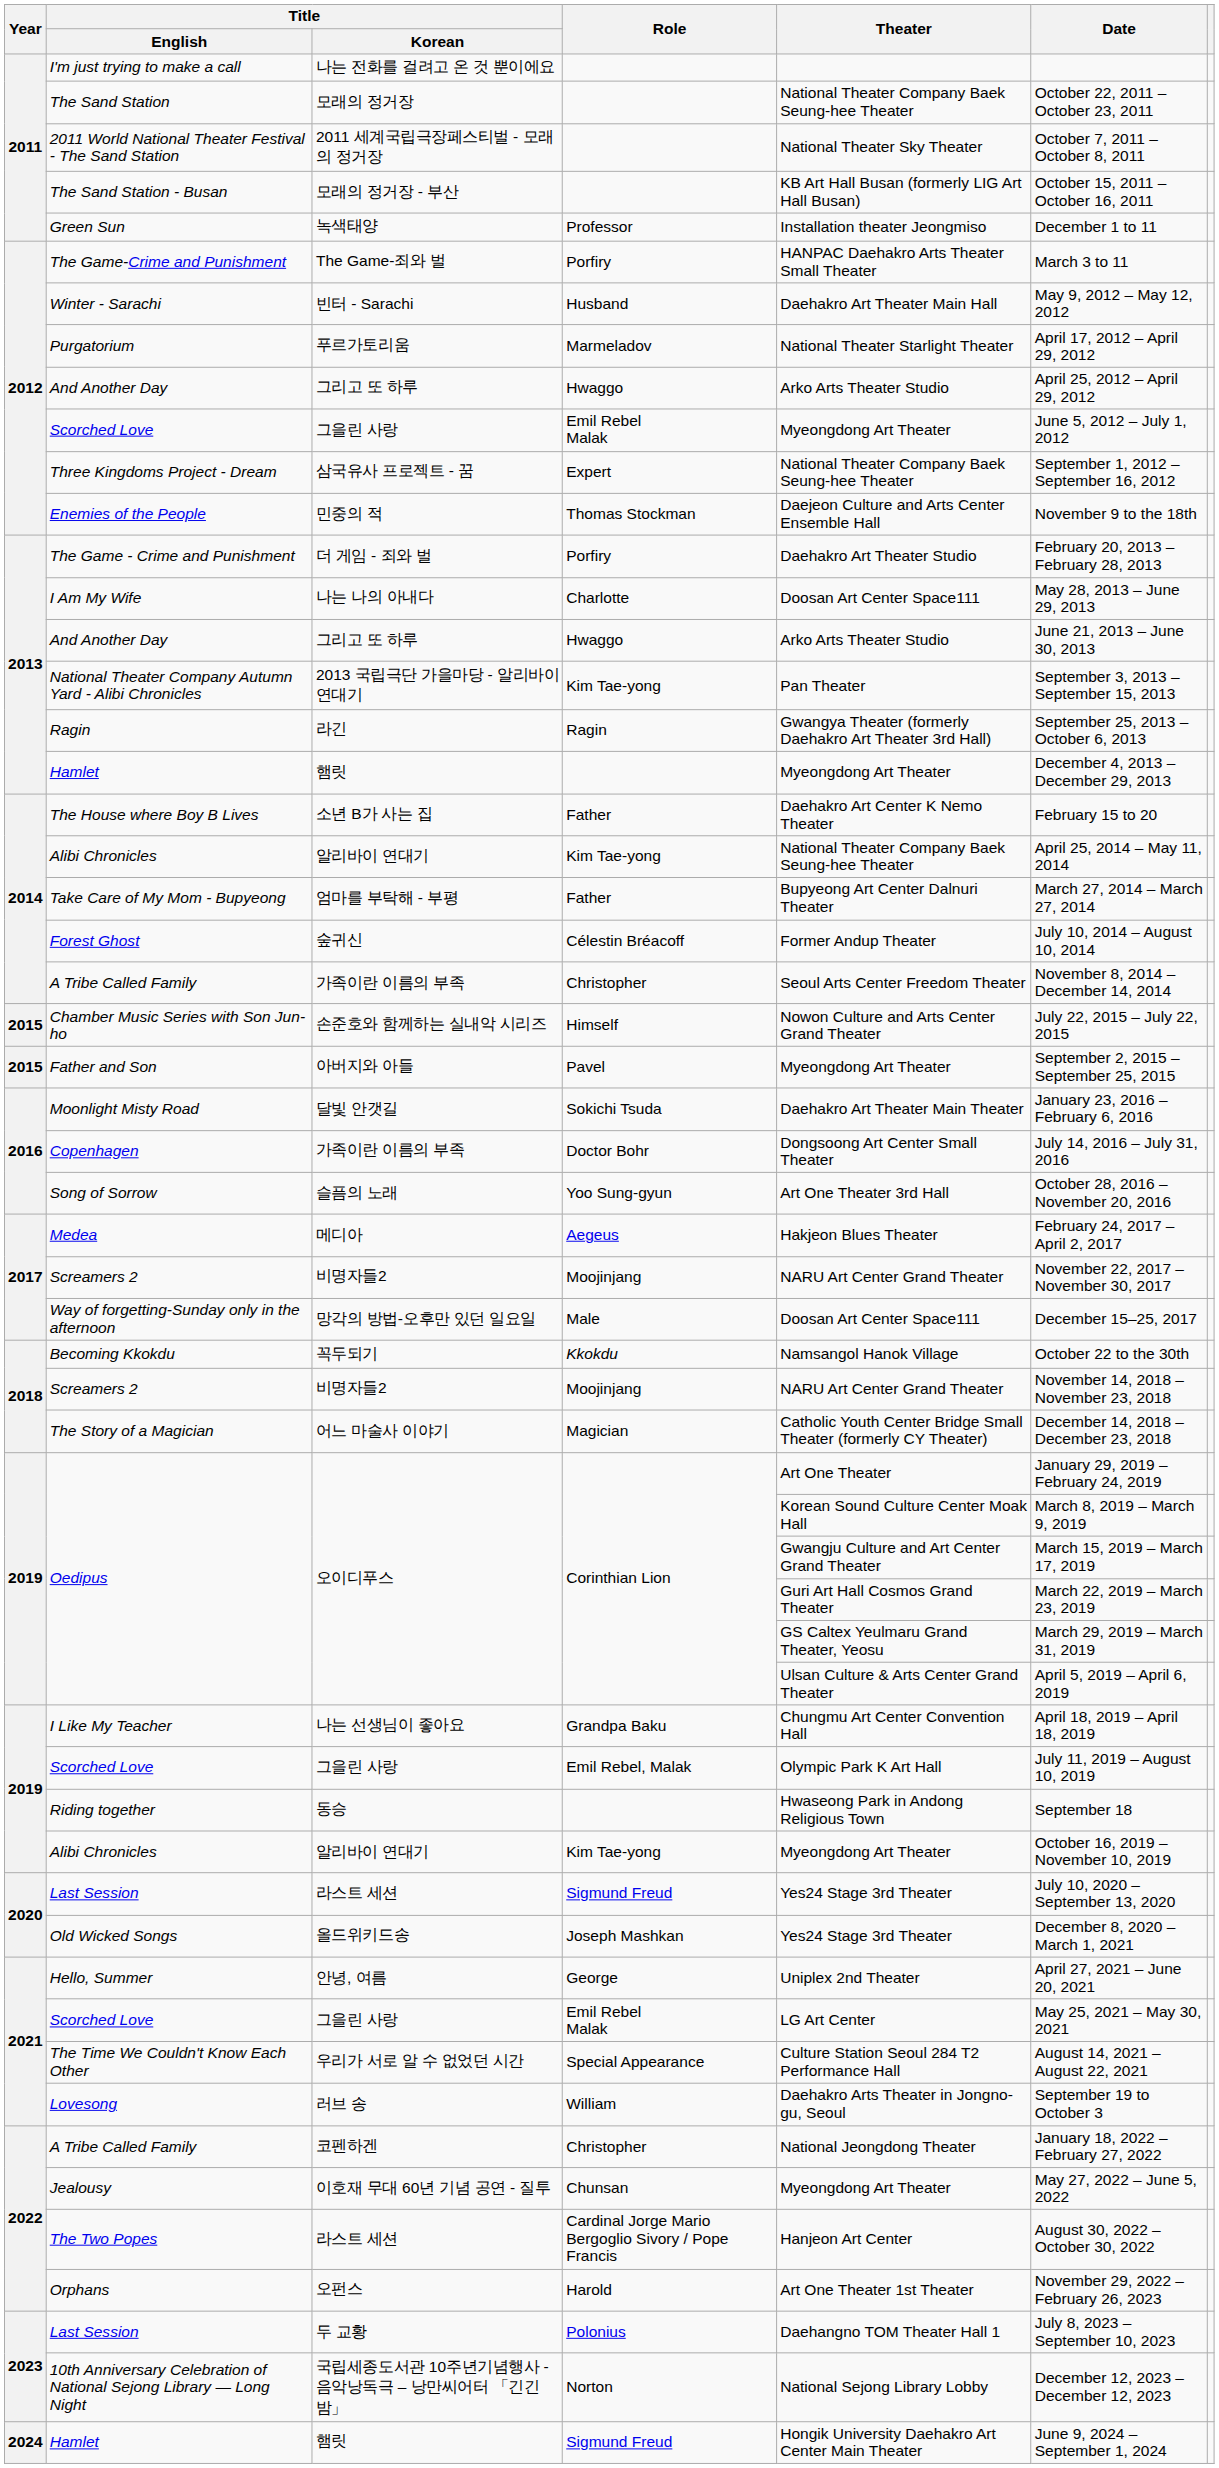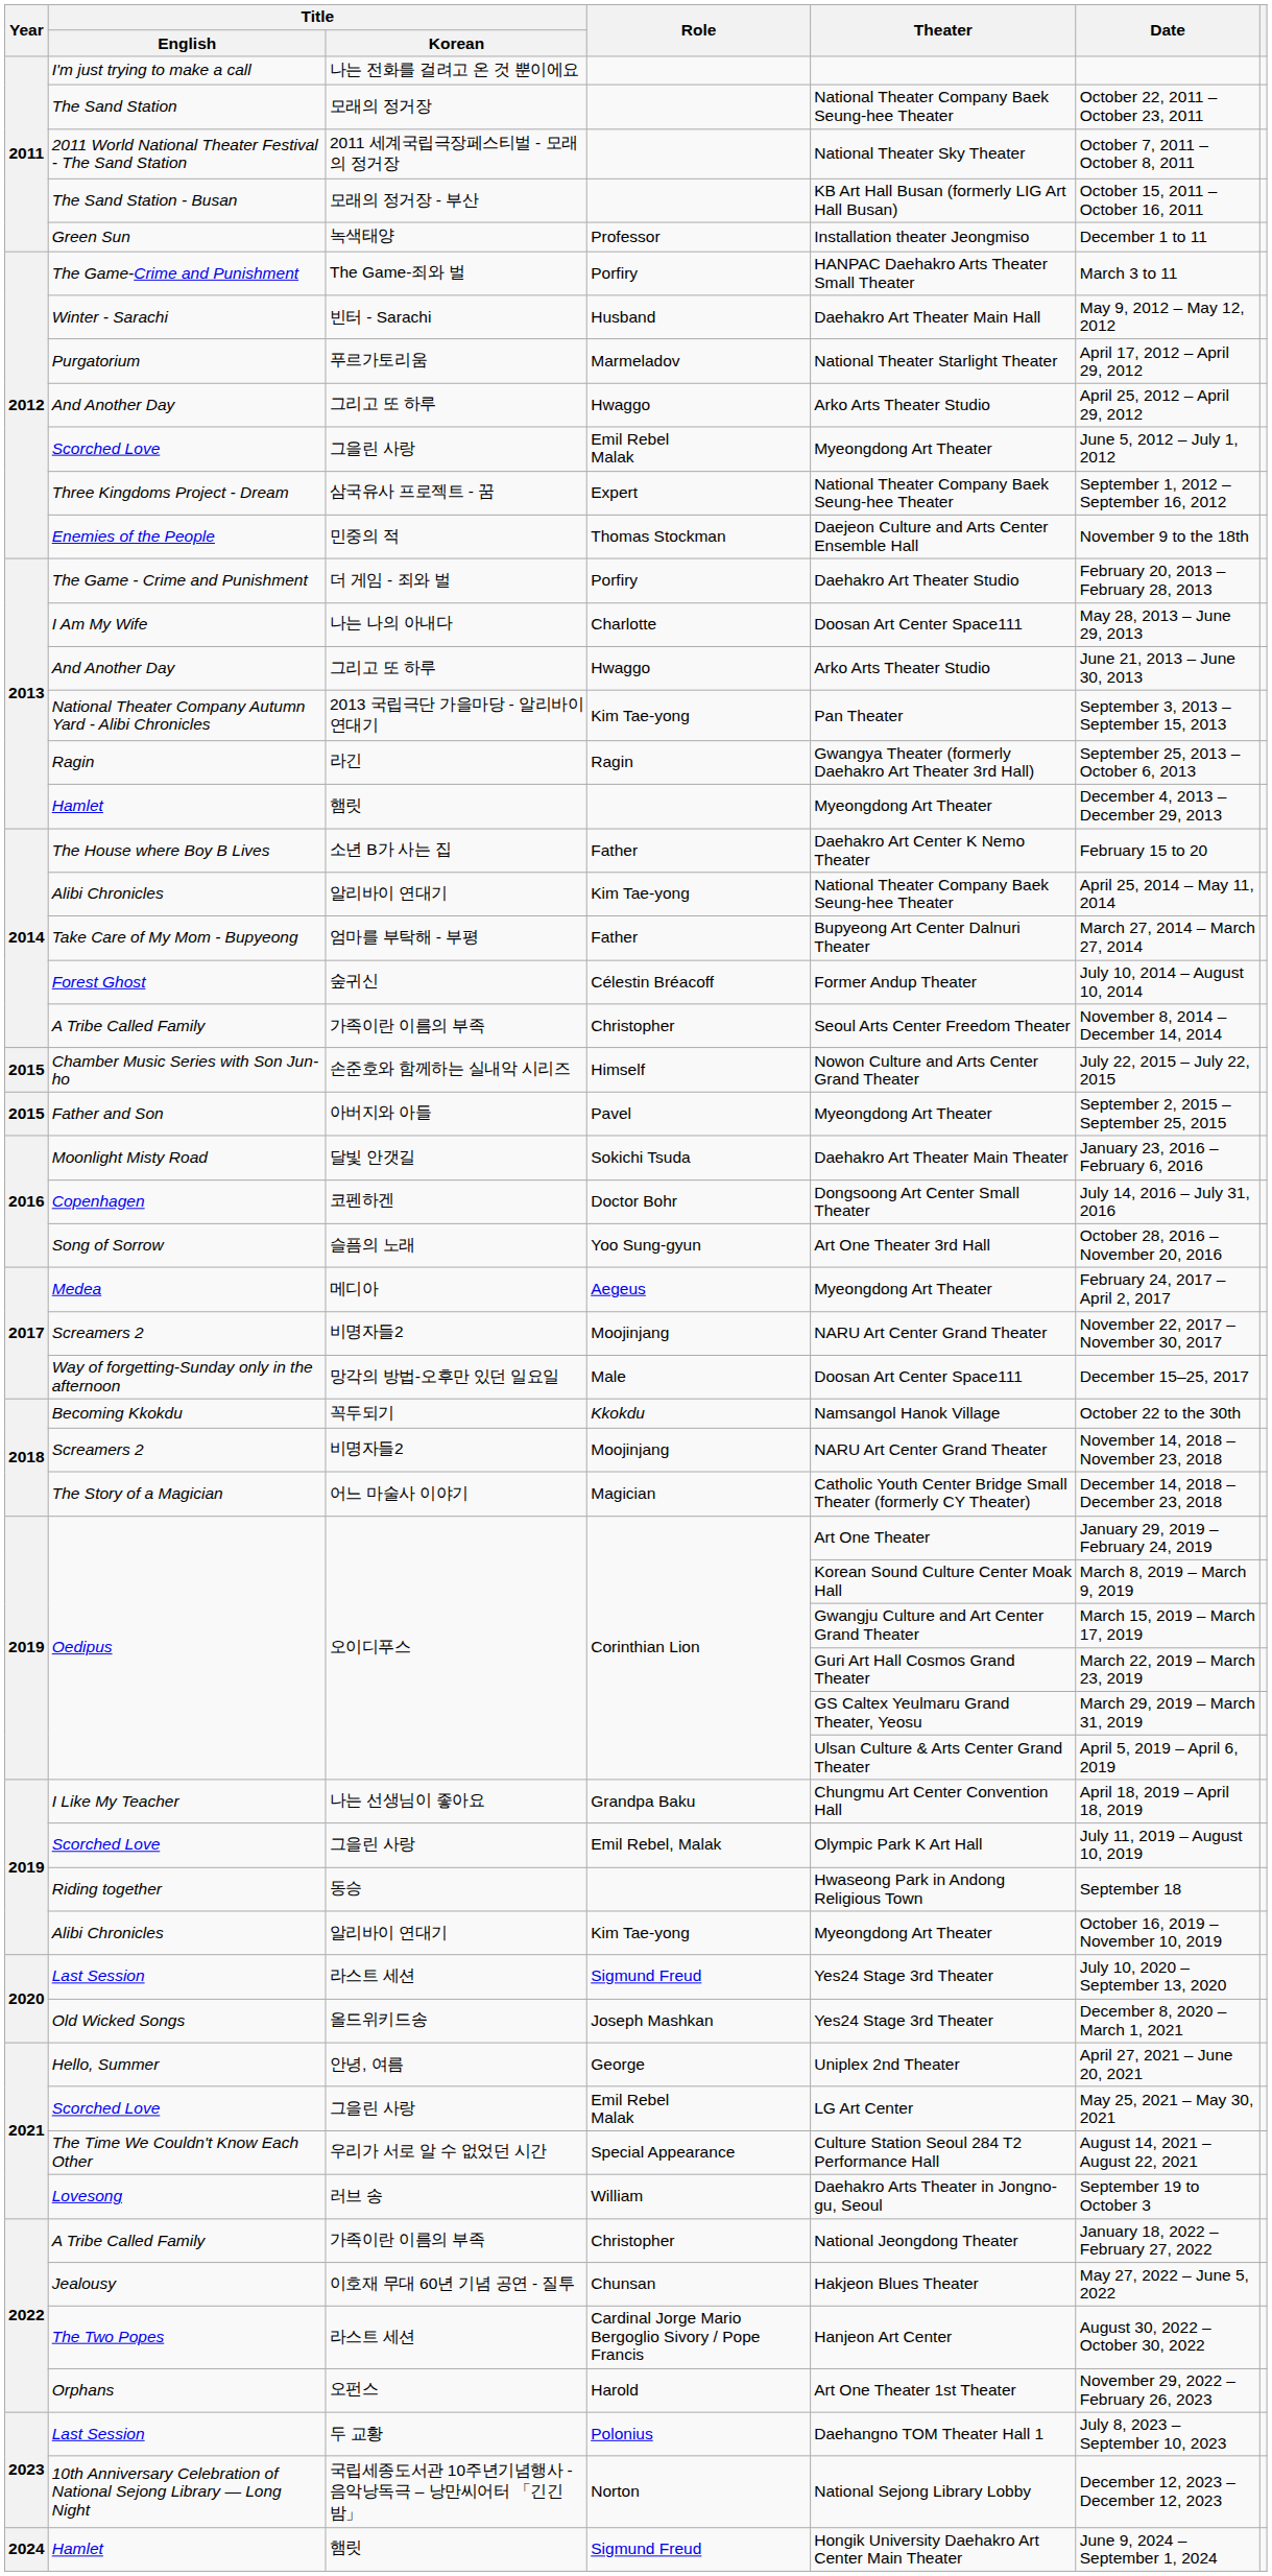 <table class="wikitable sortable plainrowheaders">
 <tr>
 <th rowspan="2" scope="col">Year</th>
 <th colspan="2" scope="col">Title</th>
 <th rowspan="2" scope="col">Role</th>
 <th rowspan="2" scope="col">Theater</th>
 <th rowspan="2" scope="col">Date</th>
 <th rowspan="2" scope="col" class="unsortable"></th>
 </tr>
 <tr>
 <th>English</th>
 <th>Korean</th>
 </tr>
 <tr>
 <th rowspan="5" scope="row">2011</th>
 <td><em>I'm just trying to make a call</em></td>
 <td>나는 전화를 걸려고 온 것 뿐이에요</td>
 <td></td>
 <td></td>
 <td></td>
 <td></td>
 </tr>
 <tr>
 <td><em>The Sand Station</em></td>
 <td>모래의 정거장</td>
 <td></td>
 <td>National Theater Company Baek Seung-hee Theater</td>
 <td>October 22, 2011 – October 23, 2011</td>
 <td></td>
 </tr>
 <tr>
 <td><em>2011 World National Theater Festival - The Sand Station</em></td>
 <td>2011 세계국립극장페스티벌 - 모래의 정거장</td>
 <td></td>
 <td>National Theater Sky Theater</td>
 <td>October 7, 2011 – October 8, 2011</td>
 <td></td>
 </tr>
 <tr>
 <td><em>The Sand Station - Busan</em></td>
 <td>모래의 정거장 - 부산</td>
 <td></td>
 <td>KB Art Hall Busan (formerly LIG Art Hall Busan)</td>
 <td>October 15, 2011 – October 16, 2011</td>
 <td></td>
 </tr>
 <tr>
 <td><em>Green Sun</em></td>
 <td>녹색태양</td>
 <td>Professor</td>
 <td>Installation theater Jeongmiso</td>
 <td>December 1 to 11</td>
 <td></td>
 </tr>
 <tr>
 <th rowspan="7" scope="row">2012</th>
 <td><em>The Game-<a href='#'>Crime and Punishment</a></em></td>
 <td>The Game-죄와 벌</td>
 <td>Porfiry</td>
 <td>HANPAC Daehakro Arts Theater Small Theater</td>
 <td>March 3 to 11</td>
 <td></td>
 </tr>
 <tr>
 <td><em>Winter - Sarachi</em></td>
 <td>빈터 - Sarachi</td>
 <td>Husband</td>
 <td>Daehakro Art Theater Main Hall</td>
 <td>May 9, 2012 – May 12, 2012</td>
 <td></td>
 </tr>
 <tr>
 <td><em>Purgatorium</em></td>
 <td>푸르가토리움</td>
 <td>Marmeladov</td>
 <td>National Theater Starlight Theater</td>
 <td>April 17, 2012 – April 29, 2012</td>
 <td></td>
 </tr>
 <tr>
 <td><em>And Another Day</em></td>
 <td>그리고 또 하루</td>
 <td>Hwaggo</td>
 <td>Arko Arts Theater Studio</td>
 <td>April 25, 2012 – April 29, 2012</td>
 <td></td>
 </tr>
 <tr>
 <td><em><a href='#'>Scorched Love</a></em></td>
 <td>그을린 사랑</td>
 <td>Emil Rebel<br>Malak</td>
 <td>Myeongdong Art Theater</td>
 <td>June 5, 2012 – July 1, 2012</td>
 <td></td>
 </tr>
 <tr>
 <td><em>Three Kingdoms Project - Dream</em></td>
 <td>삼국유사 프로젝트 - 꿈</td>
 <td>Expert</td>
 <td>National Theater Company Baek Seung-hee Theater</td>
 <td>September 1, 2012 – September 16, 2012</td>
 <td></td>
 </tr>
 <tr>
 <td><em><a href='#'>Enemies of the People</a></em></td>
 <td>민중의 적</td>
 <td>Thomas Stockman</td>
 <td>Daejeon Culture and Arts Center Ensemble Hall</td>
 <td>November 9 to the 18th</td>
 <td></td>
 </tr>
 <tr>
 <th rowspan="6" scope="row">2013</th>
 <td><em>The Game - Crime and Punishment</em></td>
 <td>더 게임 - 죄와 벌</td>
 <td>Porfiry</td>
 <td>Daehakro Art Theater Studio</td>
 <td>February 20, 2013 – February 28, 2013</td>
 <td></td>
 </tr>
 <tr>
 <td><em>I Am My Wife</em></td>
 <td>나는 나의 아내다</td>
 <td>Charlotte</td>
 <td>Doosan Art Center Space111</td>
 <td>May 28, 2013 – June 29, 2013</td>
 <td></td>
 </tr>
 <tr>
 <td><em>And Another Day</em></td>
 <td>그리고 또 하루</td>
 <td>Hwaggo</td>
 <td>Arko Arts Theater Studio</td>
 <td>June 21, 2013 – June 30, 2013</td>
 <td></td>
 </tr>
 <tr>
 <td><em>National Theater Company Autumn Yard - Alibi Chronicles</em></td>
 <td>2013 국립극단 가을마당 - 알리바이 연대기</td>
 <td>Kim Tae-yong</td>
 <td>Pan Theater</td>
 <td>September 3, 2013 – September 15, 2013</td>
 <td></td>
 </tr>
 <tr>
 <td><em>Ragin</em></td>
 <td>라긴</td>
 <td>Ragin</td>
 <td>Gwangya Theater (formerly Daehakro Art Theater 3rd Hall)</td>
 <td>September 25, 2013 – October 6, 2013</td>
 <td></td>
 </tr>
 <tr>
 <td><em><a href='#'>Hamlet</a></em></td>
 <td>햄릿</td>
 <td></td>
 <td>Myeongdong Art Theater</td>
 <td>December 4, 2013 – December 29, 2013</td>
 <td></td>
 </tr>
 <tr>
 <th rowspan="5" scope="row">2014</th>
 <td><em>The House where Boy B Lives</em></td>
 <td>소년 B가 사는 집</td>
 <td>Father</td>
 <td>Daehakro Art Center K Nemo Theater</td>
 <td>February 15 to 20</td>
 <td></td>
 </tr>
 <tr>
 <td><em>Alibi Chronicles</em></td>
 <td>알리바이 연대기</td>
 <td>Kim Tae-yong</td>
 <td>National Theater Company Baek Seung-hee Theater</td>
 <td>April 25, 2014 – May 11, 2014</td>
 <td></td>
 </tr>
 <tr>
 <td><em>Take Care of My Mom - Bupyeong</em></td>
 <td>엄마를 부탁해 - 부평</td>
 <td>Father</td>
 <td>Bupyeong Art Center Dalnuri Theater</td>
 <td>March 27, 2014 – March 27, 2014</td>
 <td></td>
 </tr>
 <tr>
 <td><em><a href='#'>Forest Ghost</a></em></td>
 <td>숲귀신</td>
 <td>Célestin Bréacoff</td>
 <td>Former Andup Theater</td>
 <td>July 10, 2014 – August 10, 2014</td>
 <td></td>
 </tr>
 <tr>
 <td><em>A Tribe Called Family</em></td>
 <td>가족이란 이름의 부족</td>
 <td>Christopher</td>
 <td>Seoul Arts Center Freedom Theater</td>
 <td>November 8, 2014 – December 14, 2014</td>
 <td></td>
 </tr>
 <tr>
 <th scope="row">2015</th>
 <td><em>Chamber Music Series with Son Jun-ho</em></td>
 <td>손준호와 함께하는 실내악 시리즈</td>
 <td>Himself</td>
 <td>Nowon Culture and Arts Center Grand Theater</td>
 <td>July 22, 2015 – July 22, 2015</td>
 <td></td>
 </tr>
 <tr>
 <th scope="row">2015</th>
 <td><em>Father and Son</em></td>
 <td>아버지와 아들</td>
 <td>Pavel</td>
 <td>Myeongdong Art Theater</td>
 <td>September 2, 2015 – September 25, 2015</td>
 <td></td>
 </tr>
 <tr>
 <th rowspan="3" scope="row">2016</th>
 <td><em>Moonlight Misty Road</em></td>
 <td>달빛 안갯길</td>
 <td>Sokichi Tsuda</td>
 <td>Daehakro Art Theater Main Theater</td>
 <td>January 23, 2016 – February 6, 2016</td>
 <td></td>
 </tr>
 <tr>
 <td><a href='#'><em>Copenhagen</em></a></td>
-<td>가족이란 이름의 부족</td>
+<td>코펜하겐</td>
 <td>Doctor Bohr</td>
 <td>Dongsoong Art Center Small Theater</td>
 <td>July 14, 2016 – July 31, 2016</td>
 <td></td>
 </tr>
 <tr>
 <td><em>Song of Sorrow</em></td>
 <td>슬픔의 노래</td>
 <td>Yoo Sung-gyun</td>
 <td>Art One Theater 3rd Hall</td>
 <td>October 28, 2016 – November 20, 2016</td>
 <td></td>
 </tr>
 <tr>
 <th rowspan="3" scope="row">2017</th>
 <td><em><a href='#'>Medea</a></em></td>
 <td>메디아</td>
 <td><a href='#'>Aegeus</a></td>
-<td>Hakjeon Blues Theater</td>
+<td>Myeongdong Art Theater</td>
 <td>February 24, 2017 – April 2, 2017</td>
 <td></td>
 </tr>
 <tr>
 <td><em>Screamers 2</em></td>
 <td>비명자들2</td>
 <td>Moojinjang</td>
 <td>NARU Art Center Grand Theater</td>
 <td>November 22, 2017 – November 30, 2017</td>
 <td></td>
 </tr>
 <tr>
 <td><em>Way of forgetting-Sunday only in the afternoon</em></td>
 <td>망각의 방법-오후만 있던 일요일</td>
 <td>Male</td>
 <td>Doosan Art Center Space111</td>
 <td>December 15–25, 2017</td>
 <td></td>
 </tr>
 <tr>
 <th rowspan="3" scope="row">2018</th>
 <td><em>Becoming Kkokdu</em></td>
 <td>꼭두되기</td>
 <td><em>Kkokdu</em></td>
 <td>Namsangol Hanok Village</td>
 <td>October 22 to the 30th</td>
 <td></td>
 </tr>
 <tr>
 <td><em>Screamers 2</em></td>
 <td>비명자들2</td>
 <td>Moojinjang</td>
 <td>NARU Art Center Grand Theater</td>
 <td>November 14, 2018 – November 23, 2018</td>
 <td></td>
 </tr>
 <tr>
 <td><em>The Story of a Magician</em></td>
 <td>어느 마술사 이야기</td>
 <td>Magician</td>
 <td>Catholic Youth Center Bridge Small Theater (formerly CY Theater)</td>
 <td>December 14, 2018 – December 23, 2018</td>
 <td></td>
 </tr>
 <tr>
 <th rowspan="6" scope="row">2019</th>
 <td rowspan="6"><em><a href='#'>Oedipus</a></em></td>
 <td rowspan="6">오이디푸스</td>
 <td rowspan="6">Corinthian Lion</td>
 <td>Art One Theater</td>
 <td>January 29, 2019 – February 24, 2019</td>
 <td></td>
 </tr>
 <tr>
 <td>Korean Sound Culture Center Moak Hall</td>
 <td>March 8, 2019 – March 9, 2019</td>
 <td></td>
 </tr>
 <tr>
 <td>Gwangju Culture and Art Center Grand Theater</td>
 <td>March 15, 2019 – March 17, 2019</td>
 <td></td>
 </tr>
 <tr>
 <td>Guri Art Hall Cosmos Grand Theater</td>
 <td>March 22, 2019 – March 23, 2019</td>
 <td></td>
 </tr>
 <tr>
 <td>GS Caltex Yeulmaru Grand Theater, Yeosu</td>
 <td>March 29, 2019 – March 31, 2019</td>
 <td></td>
 </tr>
 <tr>
 <td>Ulsan Culture & Arts Center Grand Theater</td>
 <td>April 5, 2019 – April 6, 2019</td>
 <td></td>
 </tr>
 <tr>
 <th rowspan="4" scope="row">2019</th>
 <td><em>I Like My Teacher</em></td>
 <td>나는 선생님이 좋아요</td>
 <td>Grandpa Baku</td>
 <td>Chungmu Art Center Convention Hall</td>
 <td>April 18, 2019 – April 18, 2019</td>
 <td></td>
 </tr>
 <tr>
 <td><a href='#'><em>Scorched Love</em></a></td>
 <td>그을린 사랑</td>
 <td>Emil Rebel, Malak</td>
 <td>Olympic Park K Art Hall</td>
 <td>July 11, 2019 – August 10, 2019</td>
 <td></td>
 </tr>
 <tr>
 <td><em>Riding together</em></td>
 <td>동승</td>
 <td></td>
 <td>Hwaseong Park in Andong Religious Town</td>
 <td>September 18</td>
 <td></td>
 </tr>
 <tr>
 <td><em>Alibi Chronicles</em></td>
 <td>알리바이 연대기</td>
 <td>Kim Tae-yong</td>
 <td>Myeongdong Art Theater</td>
 <td>October 16, 2019 – November 10, 2019</td>
 <td></td>
 </tr>
 <tr>
 <th rowspan="2" scope="row">2020</th>
 <td><em><a href='#'>Last Session</a></em></td>
 <td>라스트 세션</td>
 <td><a href='#'>Sigmund Freud</a></td>
 <td>Yes24 Stage 3rd Theater</td>
 <td>July 10, 2020 – September 13, 2020</td>
 <td></td>
 </tr>
 <tr>
 <td><em>Old Wicked Songs</em></td>
 <td>올드위키드송</td>
 <td>Joseph Mashkan</td>
 <td>Yes24 Stage 3rd Theater</td>
 <td>December 8, 2020 – March 1, 2021</td>
 <td></td>
 </tr>
 <tr>
 <th rowspan="4" scope="row">2021</th>
 <td><em>Hello, Summer</em></td>
 <td>안녕, 여름</td>
 <td>George</td>
 <td>Uniplex 2nd Theater</td>
 <td>April 27, 2021 – June 20, 2021</td>
 <td></td>
 </tr>
 <tr>
 <td><em><a href='#'>Scorched Love</a></em></td>
 <td>그을린 사랑</td>
 <td>Emil Rebel<br>Malak</td>
 <td>LG Art Center</td>
 <td>May 25, 2021 – May 30, 2021</td>
 <td></td>
 </tr>
 <tr>
 <td><em>The Time We Couldn't Know Each Other</em></td>
 <td>우리가 서로 알 수 없었던 시간</td>
 <td>Special Appearance</td>
 <td>Culture Station Seoul 284 T2 Performance Hall</td>
 <td>August 14, 2021 – August 22, 2021</td>
 <td></td>
 </tr>
 <tr>
 <td><em><a href='#'>Lovesong</a></em></td>
 <td>러브 송</td>
 <td>William</td>
 <td>Daehakro Arts Theater in Jongno-gu, Seoul</td>
 <td>September 19 to October 3</td>
 <td></td>
 </tr>
 <tr>
 <th rowspan="4" scope="row">2022</th>
 <td><em>A Tribe Called Family</em></td>
-<td>코펜하겐</td>
+<td>가족이란 이름의 부족</td>
 <td>Christopher</td>
 <td>National Jeongdong Theater</td>
 <td>January 18, 2022 – February 27, 2022</td>
 <td></td>
 </tr>
 <tr>
 <td><em>Jealousy</em></td>
 <td>이호재 무대 60년 기념 공연 - 질투</td>
 <td>Chunsan</td>
-<td>Myeongdong Art Theater</td>
+<td>Hakjeon Blues Theater</td>
 <td>May 27, 2022 – June 5, 2022</td>
 <td></td>
 </tr>
 <tr>
 <td><em><a href='#'>The Two Popes</a></em></td>
 <td>라스트 세션</td>
 <td>Cardinal Jorge Mario Bergoglio Sivory / Pope Francis</td>
 <td>Hanjeon Art Center</td>
 <td>August 30, 2022 – October 30, 2022</td>
 <td></td>
 </tr>
 <tr>
 <td><em>Orphans</em></td>
 <td>오펀스</td>
 <td>Harold</td>
 <td>Art One Theater 1st Theater</td>
 <td>November 29, 2022 – February 26, 2023</td>
 <td></td>
 </tr>
 <tr>
 <th rowspan="2" scope="row">2023</th>
 <td><em><a href='#'>Last Session</a></em></td>
 <td>두 교황</td>
 <td><a href='#'>Polonius</a></td>
 <td>Daehangno TOM Theater Hall 1</td>
 <td>July 8, 2023 – September 10, 2023</td>
 <td></td>
 </tr>
 <tr>
 <td><em>10th Anniversary Celebration of National Sejong Library — Long Night</em></td>
 <td>국립세종도서관 10주년기념행사 -  음악낭독극 – 낭만씨어터 「긴긴밤」</td>
 <td>Norton</td>
 <td>National Sejong Library Lobby</td>
 <td>December 12, 2023 – December 12, 2023</td>
 <td></td>
 </tr>
 <tr>
 <th scope="row">2024</th>
 <td><em><a href='#'>Hamlet</a></em></td>
 <td>햄릿</td>
 <td><a href='#'>Sigmund Freud</a></td>
 <td>Hongik University Daehakro Art Center Main Theater</td>
 <td>June 9, 2024 – September 1, 2024</td>
 <td></td>
 </tr>
 </table>
